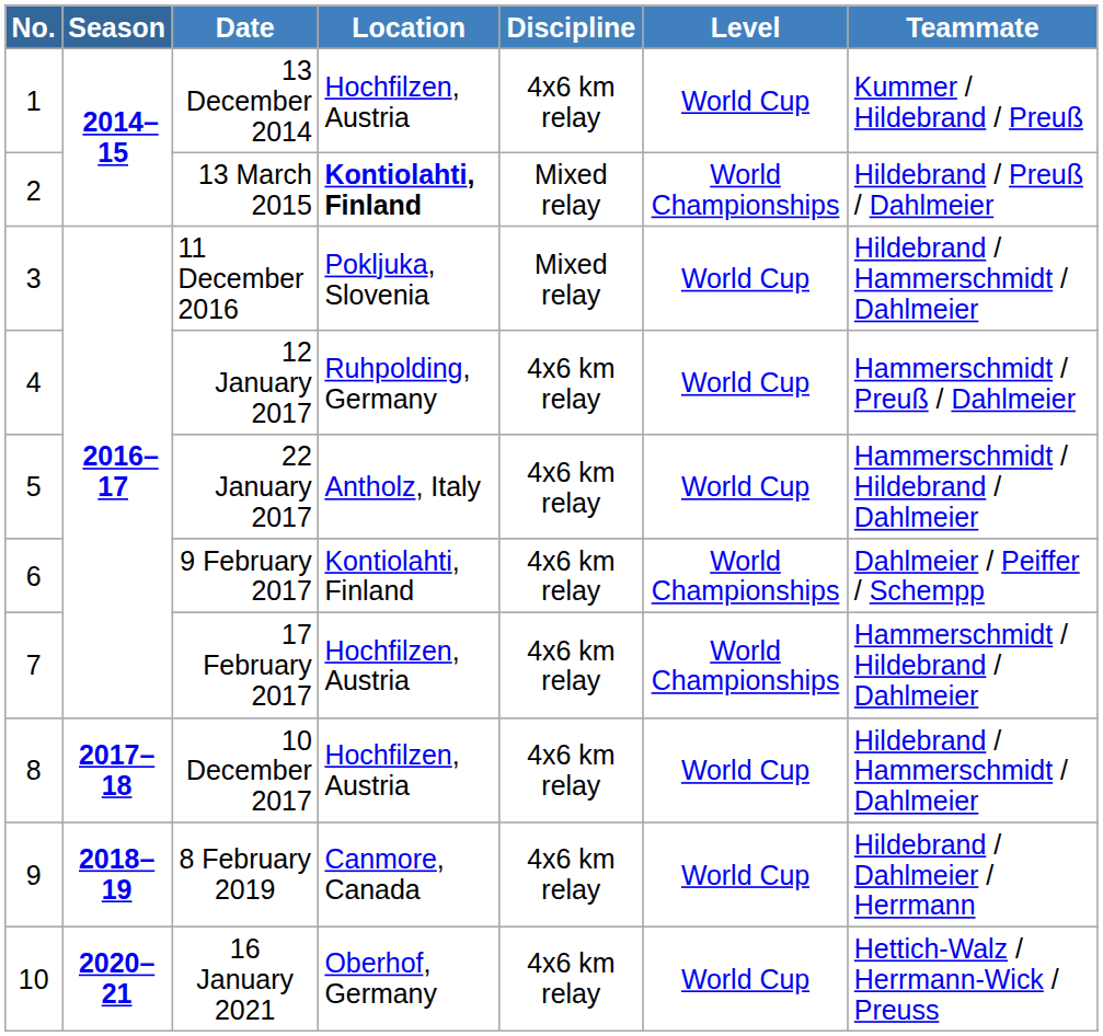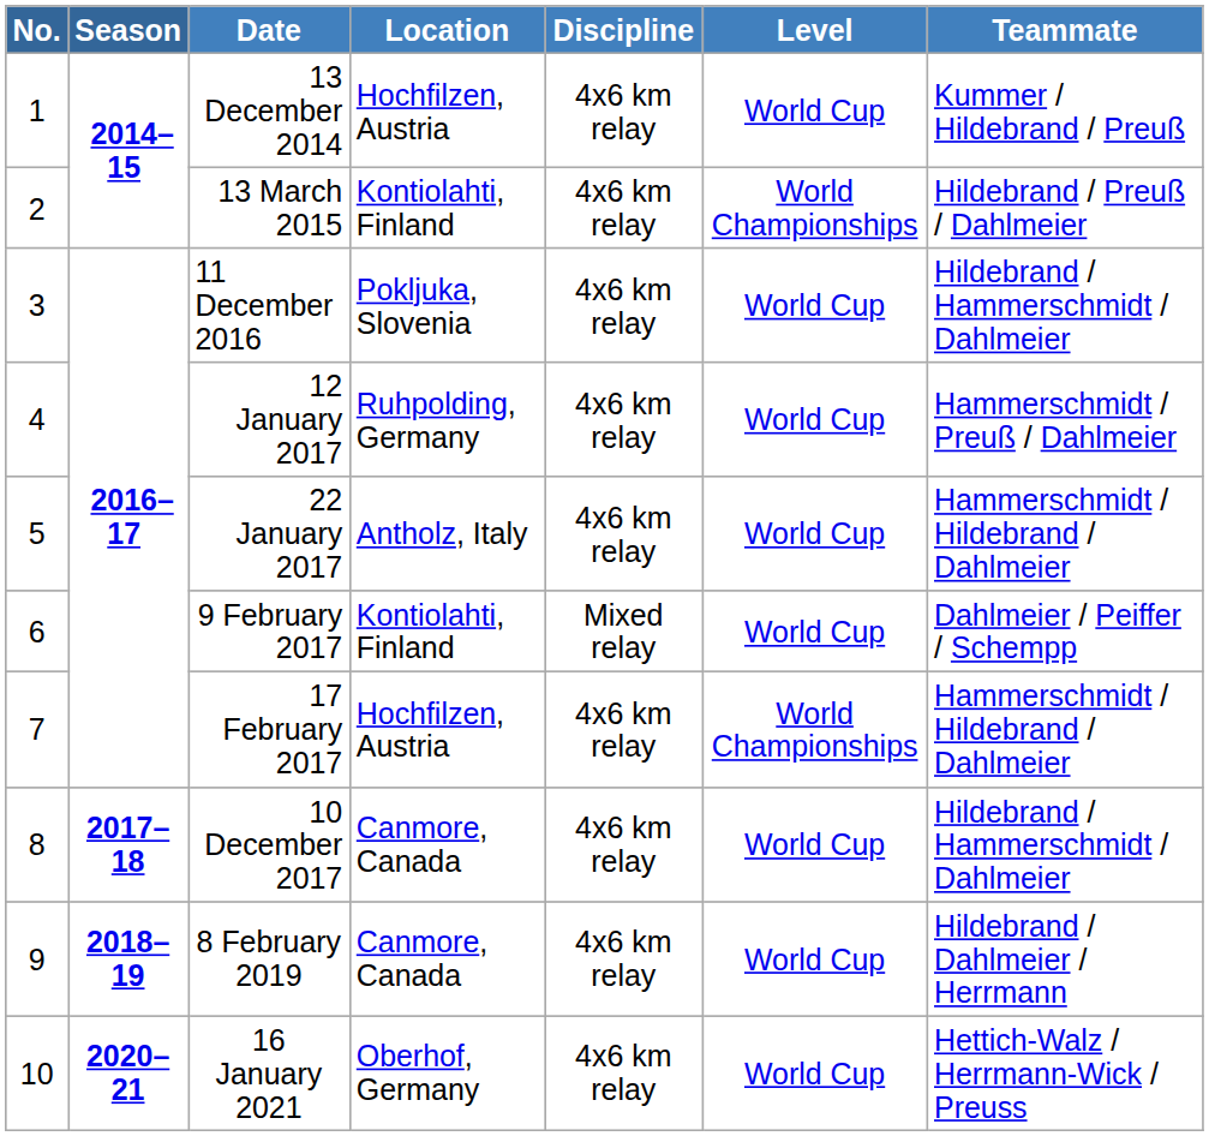 <table class="wikitable sortable" style="font-size:95%; text-align:center; border:grey solid 1px; border-collapse:collapse; background:#ffffff;">
 <tr style="background:#efefef;">
 <th style="background-color:#369; color:white;">No.</th>
 <th style="background-color:#369; color:white;">Season</th>
 <th style="background-color:#4180be; color:white; width:100px;">Date</th>
 <th style="background-color:#4180be; color:white; width:150px;">Location</th>
 <th style="background-color:#4180be; color:white; width:80px;">Discipline</th>
 <th style="background-color:#4180be; color:white; width:120px;">Level</th>
 <th style="background-color:#4180be; color:white; width:250px;">Teammate</th>
 </tr>
 <tr>
 <td align=center>1</td>
 <td rowspan=2 align=center><strong> <a href='#'>2014–15</a> </strong></td>
 <td align=right>13 December 2014</td>
 <td align=left> <a href='#'>Hochfilzen</a>, Austria</td>
 <td>4x6 km relay</td>
 <td><a href='#'>World Cup</a></td>
 <td align=left><a href='#'>Kummer</a> / <a href='#'>Hildebrand</a> / <a href='#'>Preuß</a></td>
 </tr>
 <tr>
 <td align=center>2</td>
 <td align=right>13 March 2015</td>
-<td align=left><strong> <a href='#'>Kontiolahti</a>, Finland</strong></td>
-<td>Mixed relay</td>
+<td align=left> <a href='#'>Kontiolahti</a>, Finland</td>
+<td>4x6 km relay</td>
 <td><a href='#'>World Championships</a></td>
 <td align=left><a href='#'>Hildebrand</a> / <a href='#'>Preuß</a> / <a href='#'>Dahlmeier</a></td>
 </tr>
 <tr>
 <td align=center>3</td>
 <td rowspan=5 align=center><strong> <a href='#'>2016–17</a> </strong></td>
 <td align=left>11 December 2016</td>
 <td align=left> <a href='#'>Pokljuka</a>, Slovenia</td>
-<td>Mixed relay</td>
+<td>4x6 km relay</td>
 <td><a href='#'>World Cup</a></td>
 <td align=left><a href='#'>Hildebrand</a> / <a href='#'>Hammerschmidt</a> / <a href='#'>Dahlmeier</a></td>
 </tr>
 <tr>
 <td align=center>4</td>
 <td align=right>12 January 2017</td>
 <td align=left> <a href='#'>Ruhpolding</a>, Germany</td>
 <td>4x6 km relay</td>
 <td><a href='#'>World Cup</a></td>
 <td align=left><a href='#'>Hammerschmidt</a> / <a href='#'>Preuß</a> / <a href='#'>Dahlmeier</a></td>
 </tr>
 <tr>
 <td align=center>5</td>
 <td align=right>22 January 2017</td>
 <td align=left> <a href='#'>Antholz</a>, Italy</td>
 <td>4x6 km relay</td>
 <td><a href='#'>World Cup</a></td>
 <td align=left><a href='#'>Hammerschmidt</a> / <a href='#'>Hildebrand</a> / <a href='#'>Dahlmeier</a></td>
 </tr>
 <tr>
 <td align=center>6</td>
 <td align=right>9 February 2017</td>
 <td align=left> <a href='#'>Kontiolahti</a>, Finland</td>
-<td>4x6 km relay</td>
-<td><a href='#'>World Championships</a></td>
+<td>Mixed relay</td>
+<td><a href='#'>World Cup</a></td>
 <td align=left><a href='#'>Dahlmeier</a> / <a href='#'>Peiffer</a> / <a href='#'>Schempp</a></td>
 </tr>
 <tr>
 <td align=center>7</td>
 <td align=right>17 February 2017</td>
 <td align=left> <a href='#'>Hochfilzen</a>, Austria</td>
 <td>4x6 km relay</td>
 <td><a href='#'>World Championships</a></td>
 <td align=left><a href='#'>Hammerschmidt</a> / <a href='#'>Hildebrand</a> / <a href='#'>Dahlmeier</a></td>
 </tr>
 <tr>
 <td align=center>8</td>
 <td align=center><strong><a href='#'>2017–18</a></strong></td>
 <td align=right>10 December 2017</td>
-<td align=left> <a href='#'>Hochfilzen</a>, Austria</td>
+<td align=left> <a href='#'>Canmore</a>, Canada</td>
 <td>4x6 km relay</td>
 <td><a href='#'>World Cup</a></td>
 <td align=left><a href='#'>Hildebrand</a> / <a href='#'>Hammerschmidt</a> / <a href='#'>Dahlmeier</a></td>
 </tr>
 <tr>
 <td>9</td>
 <td><strong><a href='#'>2018–19</a></strong></td>
 <td>8 February 2019</td>
 <td align=left> <a href='#'>Canmore</a>, Canada</td>
 <td>4x6 km relay</td>
 <td><a href='#'>World Cup</a></td>
 <td align=left><a href='#'>Hildebrand</a> / <a href='#'>Dahlmeier</a> / <a href='#'>Herrmann</a></td>
 </tr>
 <tr>
 <td>10</td>
 <td><strong><a href='#'>2020–21</a></strong></td>
 <td>16 January 2021</td>
 <td align=left> <a href='#'>Oberhof</a>, Germany</td>
 <td>4x6 km relay</td>
 <td><a href='#'>World Cup</a></td>
 <td align=left><a href='#'>Hettich-Walz</a> / <a href='#'>Herrmann-Wick</a> / <a href='#'>Preuss</a></td>
 </tr>
 </table>
